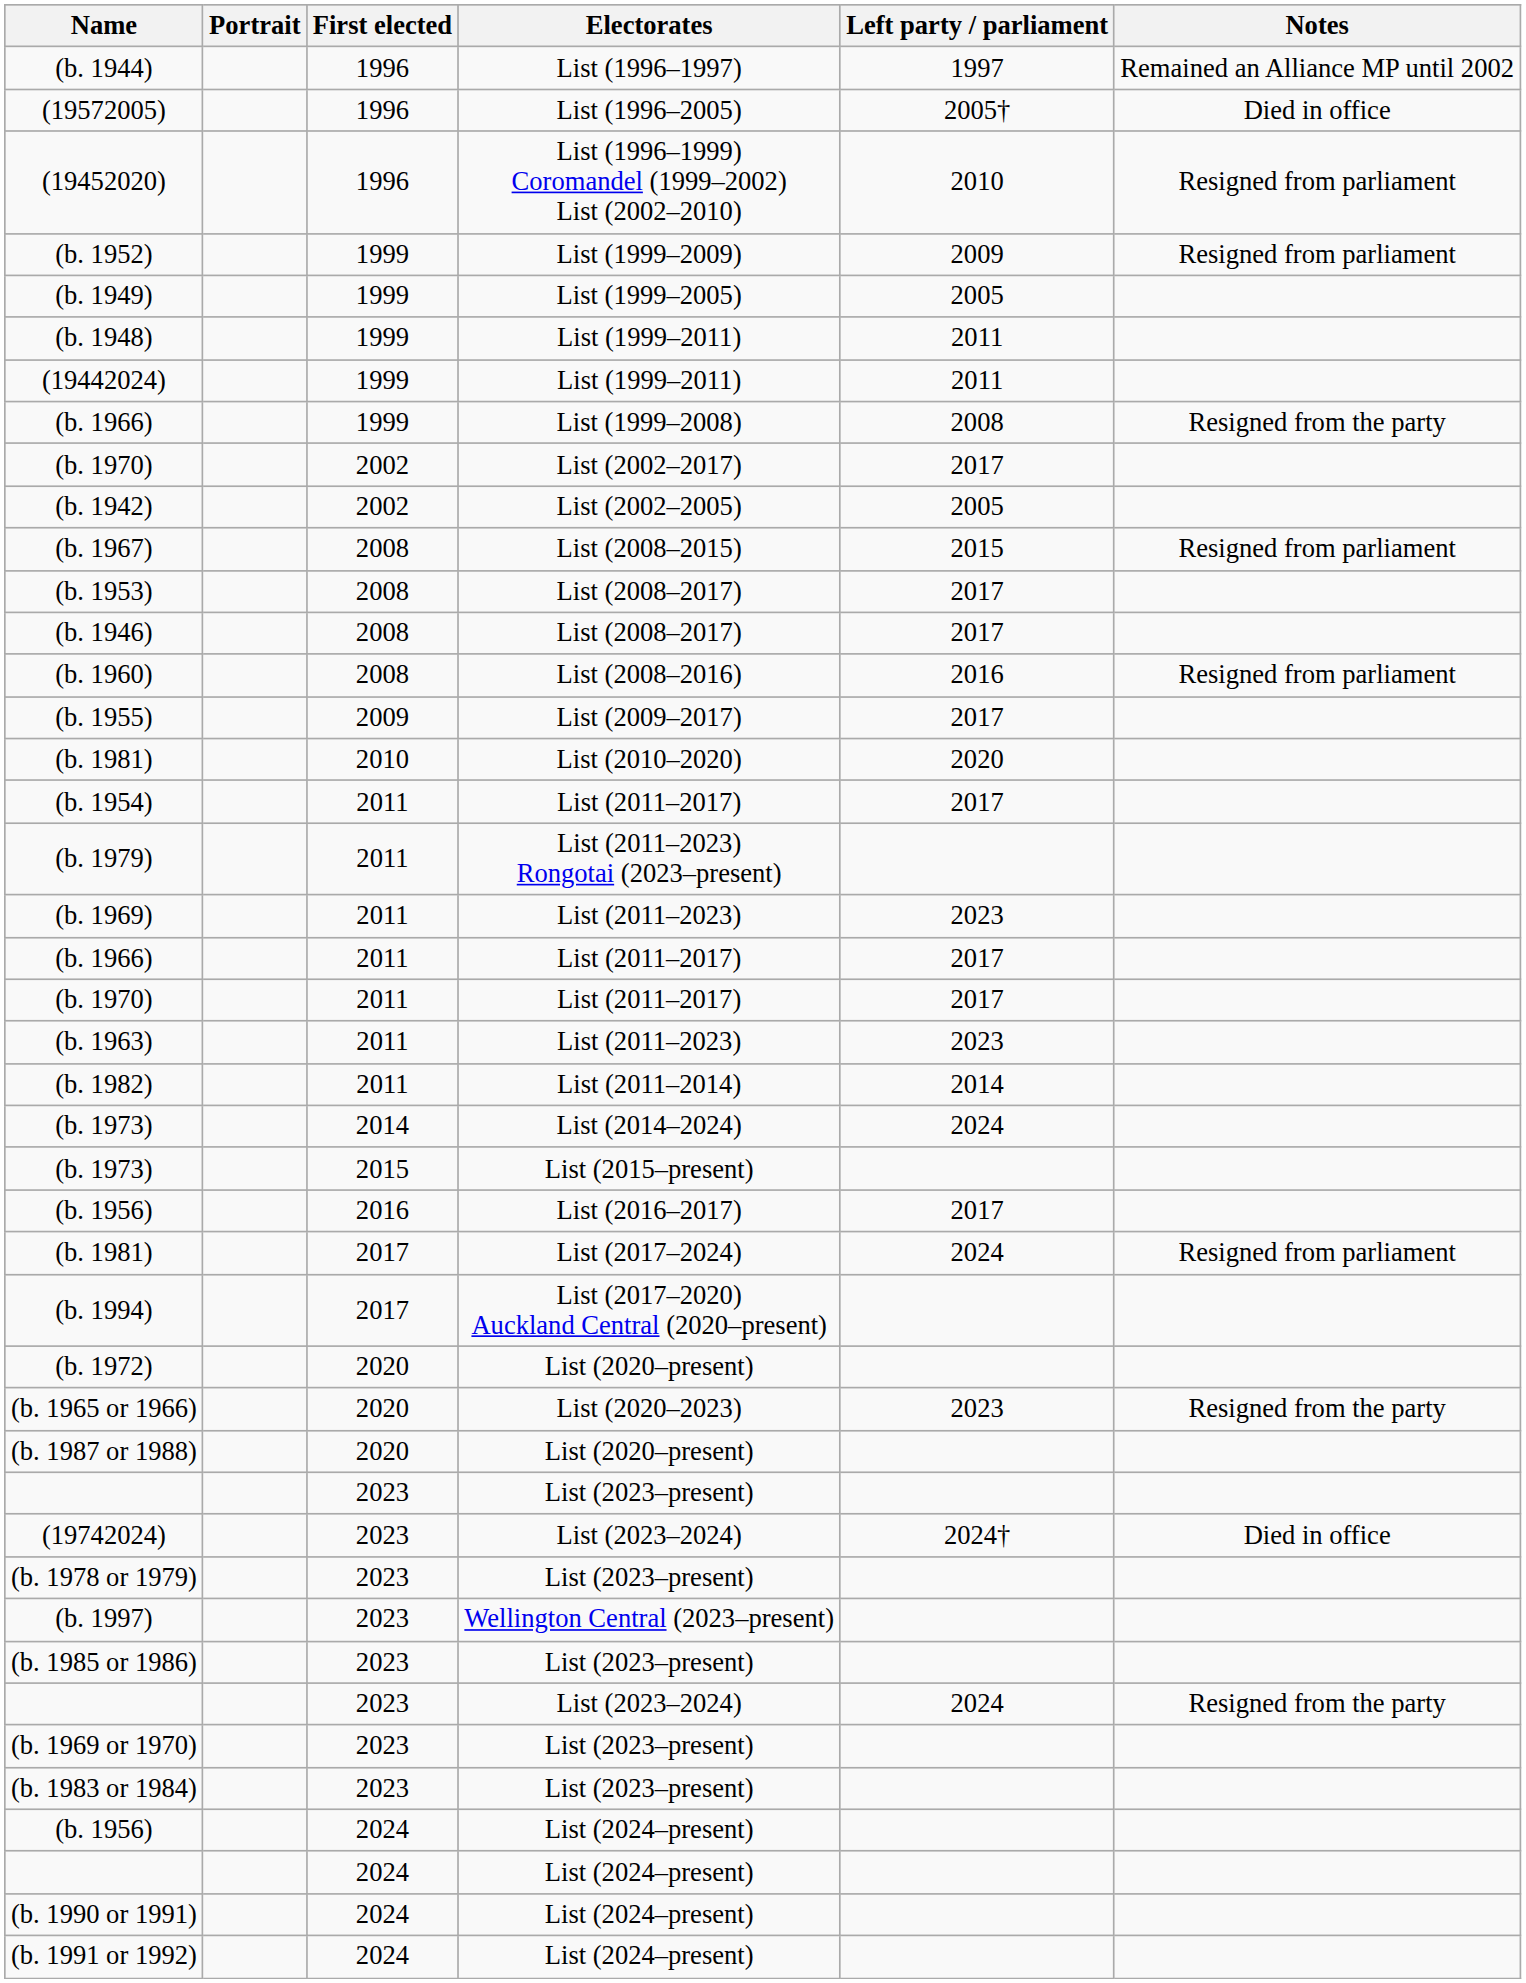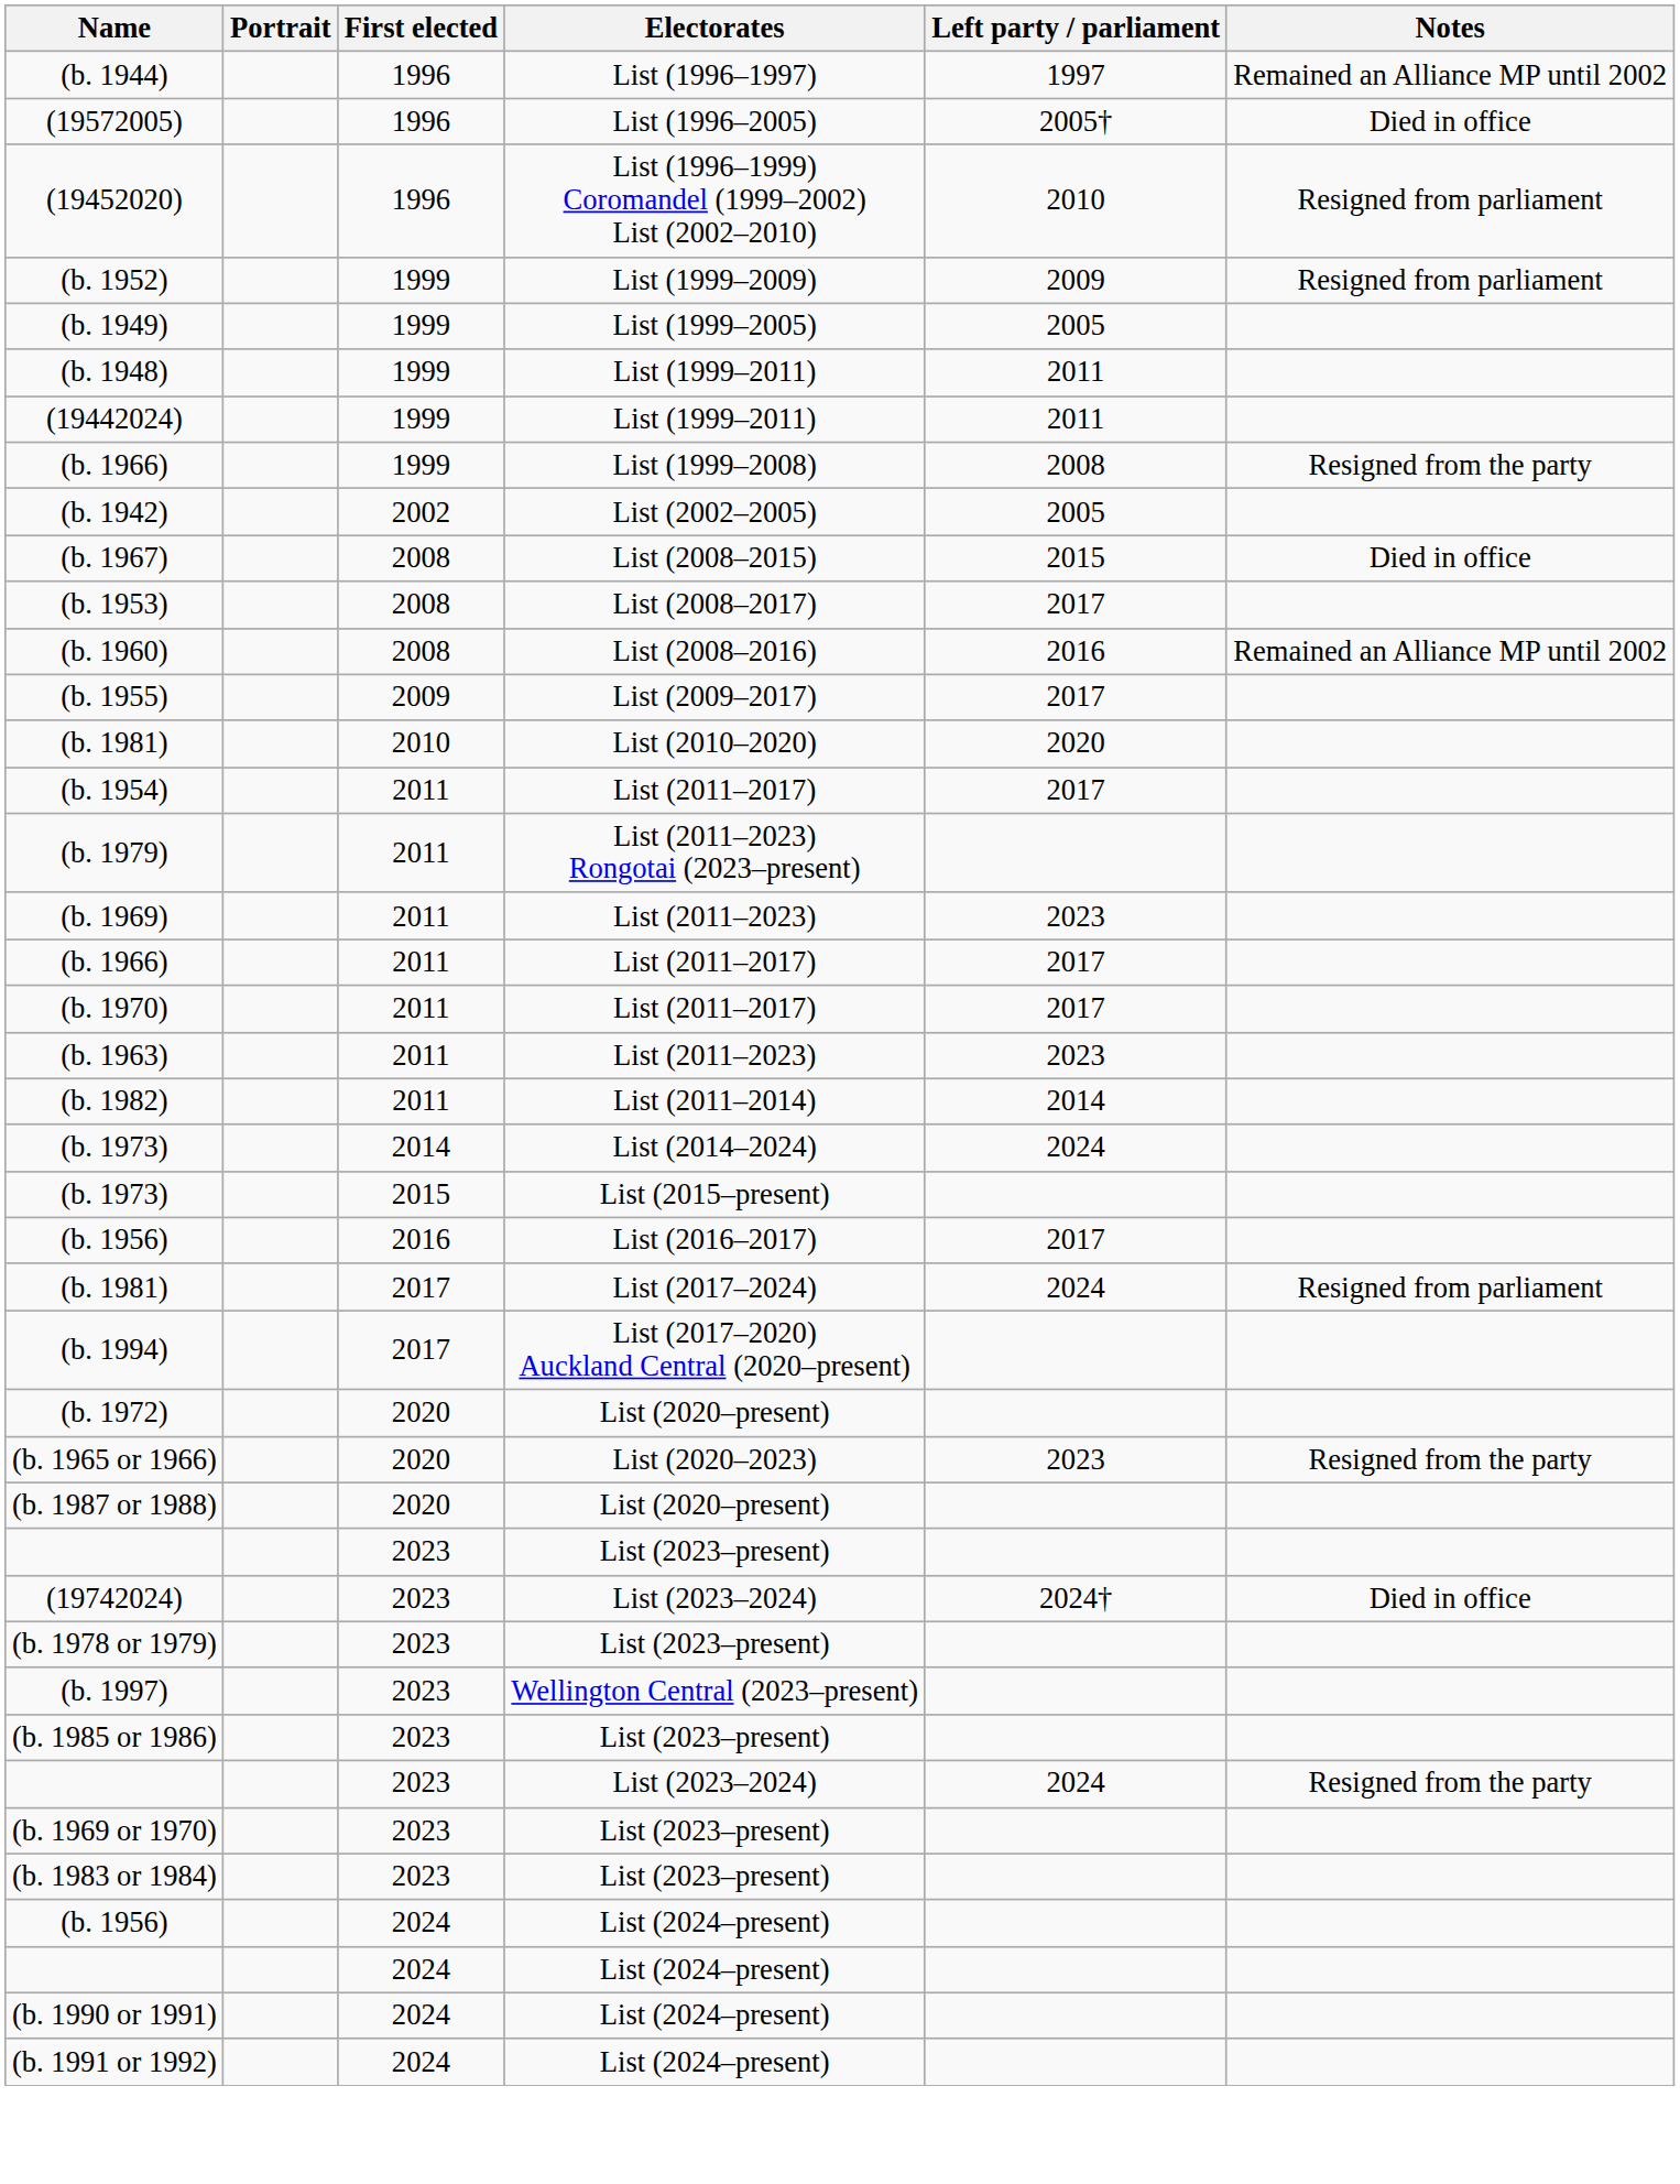 <table class="wikitable sortable col1left col6left" style="text-align:center">
 <tr>
 <th>Name</th>
 <th class=unsortable>Portrait</th>
 <th>First elected</th>
 <th>Electorates</th>
 <th>Left party / parliament</th>
 <th class=unsortable>Notes</th>
 </tr>
 <tr>
 <td>(b. 1944)</td>
 <td></td>
 <td>1996</td>
 <td>List (1996–1997)</td>
 <td>1997</td>
 <td>Remained an Alliance MP until 2002</td>
 </tr>
 <tr>
 <td><strong></strong>(19572005)</td>
 <td></td>
 <td>1996</td>
 <td>List (1996–2005)</td>
 <td>2005†</td>
 <td>Died in office</td>
 </tr>
 <tr>
 <td><strong></strong>(19452020)</td>
 <td></td>
 <td>1996</td>
 <td>List (1996–1999)<br><a href='#'>Coromandel</a> (1999–2002)<br>List (2002–2010)</td>
 <td>2010</td>
 <td>Resigned from parliament</td>
 </tr>
 <tr>
 <td>(b. 1952)</td>
 <td></td>
 <td>1999</td>
 <td>List (1999–2009)</td>
 <td>2009</td>
 <td>Resigned from parliament</td>
 </tr>
 <tr>
 <td>(b. 1949)</td>
 <td></td>
 <td>1999</td>
 <td>List (1999–2005)</td>
 <td>2005</td>
 <td></td>
 </tr>
 <tr>
 <td>(b. 1948)</td>
 <td></td>
 <td>1999</td>
 <td>List (1999–2011)</td>
 <td>2011</td>
 <td></td>
 </tr>
 <tr>
 <td>(19442024)</td>
 <td></td>
 <td>1999</td>
 <td>List (1999–2011)</td>
 <td>2011</td>
 <td></td>
 </tr>
 <tr>
 <td>(b. 1966)</td>
 <td></td>
 <td>1999</td>
 <td>List (1999–2008)</td>
 <td>2008</td>
 <td>Resigned from the party</td>
 </tr>
 <tr>
-<td><strong></strong>(b. 1970)</td>
-<td></td>
-<td>2002</td>
-<td>List (2002–2017)</td>
-<td>2017</td>
-<td></td>
-</tr>
-<tr>
 <td>(b. 1942)</td>
 <td></td>
 <td>2002</td>
 <td>List (2002–2005)</td>
 <td>2005</td>
 <td></td>
 </tr>
 <tr>
 <td><strong></strong>(b. 1967)</td>
 <td></td>
 <td>2008</td>
 <td>List (2008–2015)</td>
 <td>2015</td>
-<td>Resigned from parliament</td>
+<td>Died in office</td>
 </tr>
 <tr>
 <td>(b. 1953)</td>
-<td></td>
-<td>2008</td>
-<td>List (2008–2017)</td>
-<td>2017</td>
-<td></td>
-</tr>
-<tr>
-<td>(b. 1946)</td>
 <td></td>
 <td>2008</td>
 <td>List (2008–2017)</td>
 <td>2017</td>
 <td></td>
 </tr>
 <tr>
 <td>(b. 1960)</td>
 <td></td>
 <td>2008</td>
 <td>List (2008–2016)</td>
 <td>2016</td>
-<td>Resigned from parliament</td>
+<td>Remained an Alliance MP until 2002</td>
 </tr>
 <tr>
 <td>(b. 1955)</td>
 <td></td>
 <td>2009</td>
 <td>List (2009–2017)</td>
 <td>2017</td>
 <td></td>
 </tr>
 <tr>
 <td>(b. 1981)</td>
 <td></td>
 <td>2010</td>
 <td>List (2010–2020)</td>
 <td>2020</td>
 <td></td>
 </tr>
 <tr>
 <td>(b. 1954)</td>
 <td></td>
 <td>2011</td>
 <td>List (2011–2017)</td>
 <td>2017</td>
 <td></td>
 </tr>
 <tr>
 <td>(b. 1979)</td>
 <td></td>
 <td>2011</td>
 <td>List (2011–2023)<br><a href='#'>Rongotai</a> (2023–present)</td>
 <td></td>
 <td></td>
 </tr>
 <tr>
 <td>(b. 1969)</td>
 <td></td>
 <td>2011</td>
 <td>List (2011–2023)</td>
 <td>2023</td>
 <td></td>
 </tr>
 <tr>
 <td>(b. 1966)</td>
 <td></td>
 <td>2011</td>
 <td>List (2011–2017)</td>
 <td>2017</td>
 <td></td>
 </tr>
 <tr>
 <td>(b. 1970)</td>
 <td></td>
 <td>2011</td>
 <td>List (2011–2017)</td>
 <td>2017</td>
 <td></td>
 </tr>
 <tr>
 <td>(b. 1963)</td>
 <td></td>
 <td>2011</td>
 <td>List (2011–2023)</td>
 <td>2023</td>
 <td></td>
 </tr>
 <tr>
 <td>(b. 1982)</td>
 <td></td>
 <td>2011</td>
 <td>List (2011–2014)</td>
 <td>2014</td>
 <td></td>
 </tr>
 <tr>
 <td><strong></strong>(b. 1973)</td>
 <td></td>
 <td>2014</td>
 <td>List (2014–2024)</td>
 <td>2024</td>
 <td></td>
 </tr>
 <tr>
 <td><strong></strong>(b. 1973)</td>
 <td></td>
 <td>2015</td>
 <td>List (2015–present)</td>
 <td></td>
 <td></td>
 </tr>
 <tr>
 <td>(b. 1956)</td>
 <td></td>
 <td>2016</td>
 <td>List (2016–2017)</td>
 <td>2017</td>
 <td></td>
 </tr>
 <tr>
 <td>(b. 1981)</td>
 <td></td>
 <td>2017</td>
 <td>List (2017–2024)</td>
 <td>2024</td>
 <td>Resigned from parliament</td>
 </tr>
 <tr>
 <td><strong></strong>(b. 1994)</td>
 <td></td>
 <td>2017</td>
 <td>List (2017–2020)<br><a href='#'>Auckland Central</a> (2020–present)</td>
 <td></td>
 <td></td>
 </tr>
 <tr>
 <td>(b. 1972)</td>
 <td></td>
 <td>2020</td>
 <td>List (2020–present)</td>
 <td></td>
 <td></td>
 </tr>
 <tr>
 <td>(b. 1965 or 1966)</td>
 <td></td>
 <td>2020</td>
 <td>List (2020–2023)</td>
 <td>2023</td>
 <td>Resigned from the party</td>
 </tr>
 <tr>
 <td>(b. 1987 or 1988)</td>
 <td></td>
 <td>2020</td>
 <td>List (2020–present)</td>
 <td></td>
 <td></td>
 </tr>
 <tr>
 <td></td>
 <td></td>
 <td>2023</td>
 <td>List (2023–present)</td>
 <td></td>
 <td></td>
 </tr>
 <tr>
 <td>(19742024)</td>
 <td></td>
 <td>2023</td>
 <td>List (2023–2024)</td>
 <td>2024†</td>
 <td>Died in office</td>
 </tr>
 <tr>
 <td>(b. 1978 or 1979)</td>
 <td></td>
 <td>2023</td>
 <td>List (2023–present)</td>
 <td></td>
 <td></td>
 </tr>
 <tr>
 <td>(b. 1997)</td>
 <td></td>
 <td>2023</td>
 <td><a href='#'>Wellington Central</a> (2023–present)</td>
 <td></td>
 <td></td>
 </tr>
 <tr>
 <td>(b. 1985 or 1986)</td>
 <td></td>
 <td>2023</td>
 <td>List (2023–present)</td>
 <td></td>
 <td></td>
 </tr>
 <tr>
 <td></td>
 <td></td>
 <td>2023</td>
 <td>List (2023–2024)</td>
 <td>2024</td>
 <td>Resigned from the party</td>
 </tr>
 <tr>
 <td>(b. 1969 or 1970)</td>
 <td></td>
 <td>2023</td>
 <td>List (2023–present)</td>
 <td></td>
 <td></td>
 </tr>
 <tr>
 <td>(b. 1983 or 1984)</td>
 <td></td>
 <td>2023</td>
 <td>List (2023–present)</td>
 <td></td>
 <td></td>
 </tr>
 <tr>
 <td>(b. 1956)</td>
 <td></td>
 <td>2024</td>
 <td>List (2024–present)</td>
 <td></td>
 <td></td>
 </tr>
 <tr>
 <td></td>
 <td></td>
 <td>2024</td>
 <td>List (2024–present)</td>
 <td></td>
 <td></td>
 </tr>
 <tr>
 <td>(b. 1990 or 1991)</td>
 <td></td>
 <td>2024</td>
 <td>List (2024–present)</td>
 <td></td>
 <td></td>
 </tr>
 <tr>
 <td>(b. 1991 or 1992)</td>
 <td></td>
 <td>2024</td>
 <td>List (2024–present)</td>
 <td></td>
 <td></td>
 </tr>
 </table>
